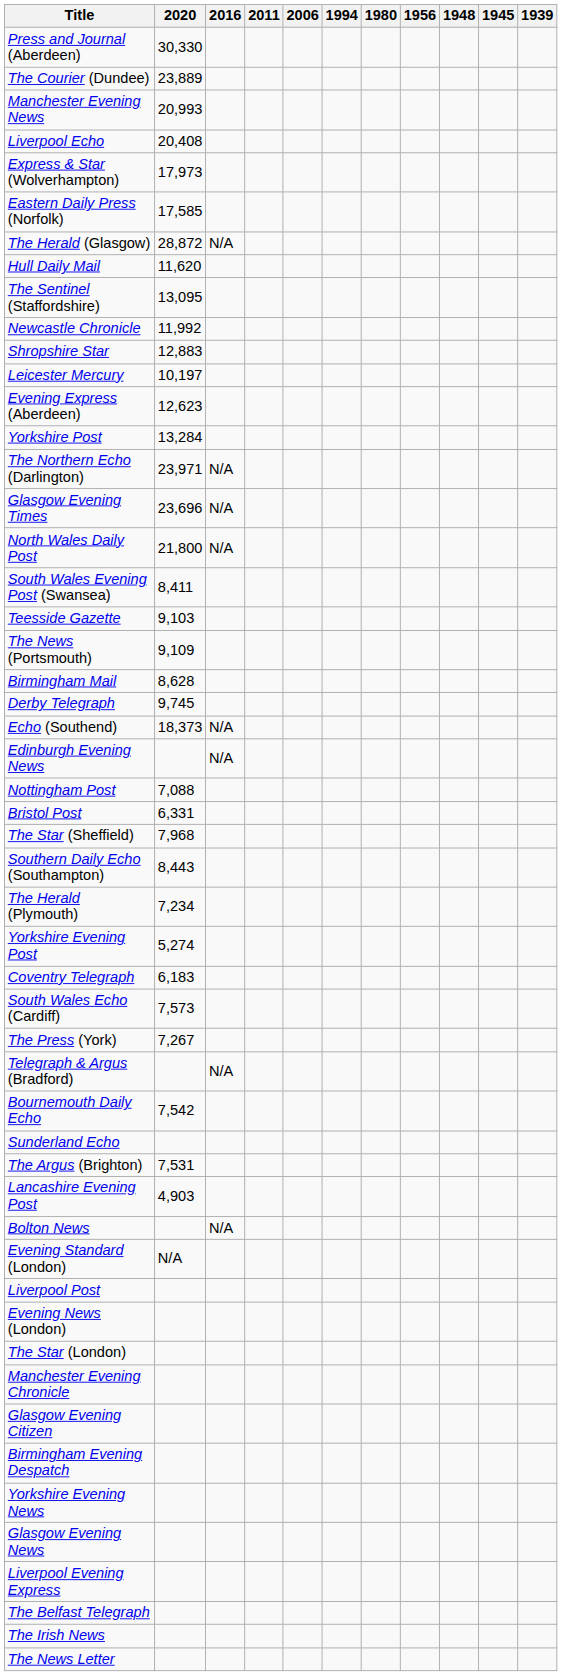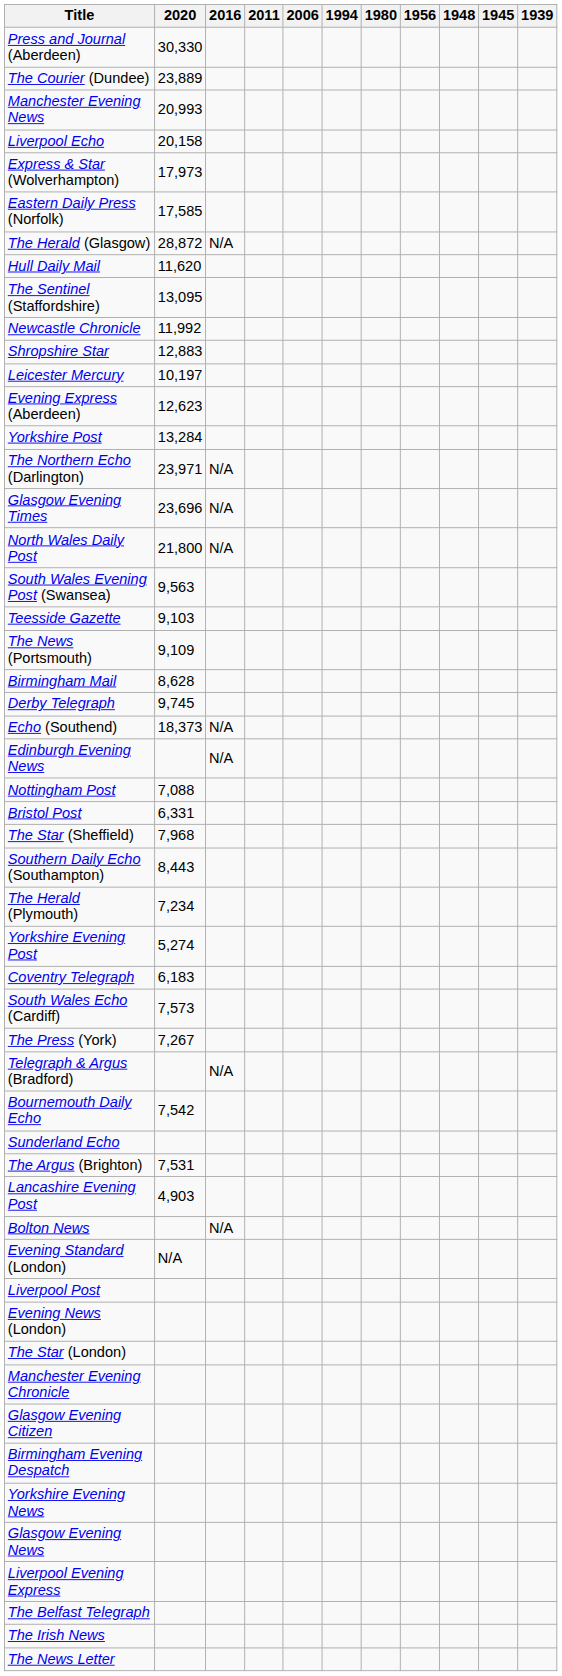 <table class="wikitable sortable">
 <tr>
 <th>Title</th>
 <th>2020</th>
 <th>2016</th>
 <th>2011</th>
 <th>2006</th>
 <th>1994</th>
 <th>1980</th>
 <th>1956</th>
 <th>1948</th>
 <th>1945</th>
 <th>1939</th>
 </tr>
 <tr>
 <td><em><a href='#'>Press and Journal</a></em> (Aberdeen)</td>
 <td>30,330</td>
 <td></td>
 <td></td>
 <td></td>
 <td></td>
 <td></td>
 <td></td>
 <td></td>
 <td></td>
 <td></td>
 </tr>
 <tr>
 <td><em><a href='#'>The Courier</a></em> (Dundee)</td>
 <td>23,889</td>
 <td></td>
 <td></td>
 <td></td>
 <td></td>
 <td></td>
 <td></td>
 <td></td>
 <td></td>
 <td></td>
 </tr>
 <tr>
 <td><em><a href='#'>Manchester Evening News</a></em></td>
 <td>20,993</td>
 <td></td>
 <td></td>
 <td></td>
 <td></td>
 <td></td>
 <td></td>
 <td></td>
 <td></td>
 <td></td>
 </tr>
 <tr>
 <td><em><a href='#'>Liverpool Echo</a></em></td>
-<td>20,408</td>
+<td>20,158</td>
 <td></td>
 <td></td>
 <td></td>
 <td></td>
 <td></td>
 <td></td>
 <td></td>
 <td></td>
 <td></td>
 </tr>
 <tr>
 <td><em><a href='#'>Express & Star</a></em> (Wolverhampton)</td>
 <td>17,973</td>
 <td></td>
 <td></td>
 <td></td>
 <td></td>
 <td></td>
 <td></td>
 <td></td>
 <td></td>
 <td></td>
 </tr>
 <tr>
 <td><em><a href='#'>Eastern Daily Press</a></em> (Norfolk)</td>
 <td>17,585</td>
 <td></td>
 <td></td>
 <td></td>
 <td></td>
 <td></td>
 <td></td>
 <td></td>
 <td></td>
 <td></td>
 </tr>
 <tr>
 <td><em><a href='#'>The Herald</a></em> (Glasgow)</td>
 <td>28,872</td>
 <td>N/A</td>
 <td></td>
 <td></td>
 <td></td>
 <td></td>
 <td></td>
 <td></td>
 <td></td>
 <td></td>
 </tr>
 <tr>
 <td><em><a href='#'>Hull Daily Mail</a></em></td>
 <td>11,620</td>
 <td></td>
 <td></td>
 <td></td>
 <td></td>
 <td></td>
 <td></td>
 <td></td>
 <td></td>
 <td></td>
 </tr>
 <tr>
 <td><em><a href='#'>The Sentinel</a></em> (Staffordshire)</td>
 <td>13,095</td>
 <td></td>
 <td></td>
 <td></td>
 <td></td>
 <td></td>
 <td></td>
 <td></td>
 <td></td>
 <td></td>
 </tr>
 <tr>
 <td><em><a href='#'>Newcastle Chronicle</a></em></td>
 <td>11,992</td>
 <td></td>
 <td></td>
 <td></td>
 <td></td>
 <td></td>
 <td></td>
 <td></td>
 <td></td>
 <td></td>
 </tr>
 <tr>
 <td><em><a href='#'>Shropshire Star</a></em></td>
 <td>12,883</td>
 <td></td>
 <td></td>
 <td></td>
 <td></td>
 <td></td>
 <td></td>
 <td></td>
 <td></td>
 <td></td>
 </tr>
 <tr>
 <td><em><a href='#'>Leicester Mercury</a></em></td>
 <td>10,197</td>
 <td></td>
 <td></td>
 <td></td>
 <td></td>
 <td></td>
 <td></td>
 <td></td>
 <td></td>
 <td></td>
 </tr>
 <tr>
 <td><em><a href='#'>Evening Express</a></em> (Aberdeen)</td>
 <td>12,623</td>
 <td></td>
 <td></td>
 <td></td>
 <td></td>
 <td></td>
 <td></td>
 <td></td>
 <td></td>
 <td></td>
 </tr>
 <tr>
 <td><em><a href='#'>Yorkshire Post</a></em></td>
 <td>13,284</td>
 <td></td>
 <td></td>
 <td></td>
 <td></td>
 <td></td>
 <td></td>
 <td></td>
 <td></td>
 <td></td>
 </tr>
 <tr>
 <td><em><a href='#'>The Northern Echo</a></em> (Darlington)</td>
 <td>23,971</td>
 <td>N/A</td>
 <td></td>
 <td></td>
 <td></td>
 <td></td>
 <td></td>
 <td></td>
 <td></td>
 <td></td>
 </tr>
 <tr>
 <td><em><a href='#'>Glasgow Evening Times</a></em></td>
 <td>23,696</td>
 <td>N/A</td>
 <td></td>
 <td></td>
 <td></td>
 <td></td>
 <td></td>
 <td></td>
 <td></td>
 <td></td>
 </tr>
 <tr>
 <td><em><a href='#'>North Wales Daily Post</a></em></td>
 <td>21,800</td>
 <td>N/A</td>
 <td></td>
 <td></td>
 <td></td>
 <td></td>
 <td></td>
 <td></td>
 <td></td>
 <td></td>
 </tr>
 <tr>
 <td><em><a href='#'>South Wales Evening Post</a></em> (Swansea)</td>
-<td>8,411</td>
+<td>9,563</td>
 <td></td>
 <td></td>
 <td></td>
 <td></td>
 <td></td>
 <td></td>
 <td></td>
 <td></td>
 <td></td>
 </tr>
 <tr>
 <td><em><a href='#'>Teesside Gazette</a></em></td>
 <td>9,103</td>
 <td></td>
 <td></td>
 <td></td>
 <td></td>
 <td></td>
 <td></td>
 <td></td>
 <td></td>
 <td></td>
 </tr>
 <tr>
 <td><em><a href='#'>The News</a></em> (Portsmouth)</td>
 <td>9,109</td>
 <td></td>
 <td></td>
 <td></td>
 <td></td>
 <td></td>
 <td></td>
 <td></td>
 <td></td>
 <td></td>
 </tr>
 <tr>
 <td><em><a href='#'>Birmingham Mail</a></em></td>
 <td>8,628</td>
 <td></td>
 <td></td>
 <td></td>
 <td></td>
 <td></td>
 <td></td>
 <td></td>
 <td></td>
 <td></td>
 </tr>
 <tr>
 <td><em><a href='#'>Derby Telegraph</a></em></td>
 <td>9,745</td>
 <td></td>
 <td></td>
 <td></td>
 <td></td>
 <td></td>
 <td></td>
 <td></td>
 <td></td>
 <td></td>
 </tr>
 <tr>
 <td><em><a href='#'>Echo</a></em> (Southend)</td>
 <td>18,373</td>
 <td>N/A</td>
 <td></td>
 <td></td>
 <td></td>
 <td></td>
 <td></td>
 <td></td>
 <td></td>
 <td></td>
 </tr>
 <tr>
 <td><em><a href='#'>Edinburgh Evening News</a></em></td>
 <td></td>
 <td>N/A</td>
 <td></td>
 <td></td>
 <td></td>
 <td></td>
 <td></td>
 <td></td>
 <td></td>
 <td></td>
 </tr>
 <tr>
 <td><em><a href='#'>Nottingham Post</a></em></td>
 <td>7,088</td>
 <td></td>
 <td></td>
 <td></td>
 <td></td>
 <td></td>
 <td></td>
 <td></td>
 <td></td>
 <td></td>
 </tr>
 <tr>
 <td><em><a href='#'>Bristol Post</a></em></td>
 <td>6,331</td>
 <td></td>
 <td></td>
 <td></td>
 <td></td>
 <td></td>
 <td></td>
 <td></td>
 <td></td>
 <td></td>
 </tr>
 <tr>
 <td><em><a href='#'>The Star</a></em> (Sheffield)</td>
 <td>7,968</td>
 <td></td>
 <td></td>
 <td></td>
 <td></td>
 <td></td>
 <td></td>
 <td></td>
 <td></td>
 <td></td>
 </tr>
 <tr>
 <td><em><a href='#'>Southern Daily Echo</a></em> (Southampton)</td>
 <td>8,443</td>
 <td></td>
 <td></td>
 <td></td>
 <td></td>
 <td></td>
 <td></td>
 <td></td>
 <td></td>
 <td></td>
 </tr>
 <tr>
 <td><em><a href='#'>The Herald</a></em> (Plymouth)</td>
 <td>7,234</td>
 <td></td>
 <td></td>
 <td></td>
 <td></td>
 <td></td>
 <td></td>
 <td></td>
 <td></td>
 <td></td>
 </tr>
 <tr>
 <td><em><a href='#'>Yorkshire Evening Post</a></em></td>
 <td>5,274</td>
 <td></td>
 <td></td>
 <td></td>
 <td></td>
 <td></td>
 <td></td>
 <td></td>
 <td></td>
 <td></td>
 </tr>
 <tr>
 <td><em><a href='#'>Coventry Telegraph</a></em></td>
 <td>6,183</td>
 <td></td>
 <td></td>
 <td></td>
 <td></td>
 <td></td>
 <td></td>
 <td></td>
 <td></td>
 <td></td>
 </tr>
 <tr>
 <td><em><a href='#'>South Wales Echo</a></em> (Cardiff)</td>
 <td>7,573</td>
 <td></td>
 <td></td>
 <td></td>
 <td></td>
 <td></td>
 <td></td>
 <td></td>
 <td></td>
 <td></td>
 </tr>
 <tr>
 <td><em><a href='#'>The Press</a></em> (York)</td>
 <td>7,267</td>
 <td></td>
 <td></td>
 <td></td>
 <td></td>
 <td></td>
 <td></td>
 <td></td>
 <td></td>
 <td></td>
 </tr>
 <tr>
 <td><em><a href='#'>Telegraph & Argus</a></em> (Bradford)</td>
 <td></td>
 <td>N/A</td>
 <td></td>
 <td></td>
 <td></td>
 <td></td>
 <td></td>
 <td></td>
 <td></td>
 <td></td>
 </tr>
 <tr>
 <td><em><a href='#'>Bournemouth Daily Echo</a></em></td>
 <td>7,542</td>
 <td></td>
 <td></td>
 <td></td>
 <td></td>
 <td></td>
 <td></td>
 <td></td>
 <td></td>
 <td></td>
 </tr>
 <tr>
 <td><em><a href='#'>Sunderland Echo</a></em></td>
 <td></td>
 <td></td>
 <td></td>
 <td></td>
 <td></td>
 <td></td>
 <td></td>
 <td></td>
 <td></td>
 <td></td>
 </tr>
 <tr>
 <td><em><a href='#'>The Argus</a></em> (Brighton)</td>
 <td>7,531</td>
 <td></td>
 <td></td>
 <td></td>
 <td></td>
 <td></td>
 <td></td>
 <td></td>
 <td></td>
 <td></td>
 </tr>
 <tr>
 <td><em><a href='#'>Lancashire Evening Post</a></em></td>
 <td>4,903</td>
 <td></td>
 <td></td>
 <td></td>
 <td></td>
 <td></td>
 <td></td>
 <td></td>
 <td></td>
 <td></td>
 </tr>
 <tr>
 <td><em><a href='#'>Bolton News</a></em></td>
 <td></td>
 <td>N/A</td>
 <td></td>
 <td></td>
 <td></td>
 <td></td>
 <td></td>
 <td></td>
 <td></td>
 <td></td>
 </tr>
 <tr>
 <td><em><a href='#'>Evening Standard</a></em> (London)</td>
 <td>N/A</td>
 <td></td>
 <td></td>
 <td></td>
 <td></td>
 <td></td>
 <td></td>
 <td></td>
 <td></td>
 <td></td>
 </tr>
 <tr>
 <td><em><a href='#'>Liverpool Post</a></em></td>
 <td></td>
 <td></td>
 <td></td>
 <td></td>
 <td></td>
 <td></td>
 <td></td>
 <td></td>
 <td></td>
 <td></td>
 </tr>
 <tr>
 <td><em><a href='#'>Evening News</a></em> (London)</td>
 <td></td>
 <td></td>
 <td></td>
 <td></td>
 <td></td>
 <td></td>
 <td></td>
 <td></td>
 <td></td>
 <td></td>
 </tr>
 <tr>
 <td><em><a href='#'>The Star</a></em> (London)</td>
 <td></td>
 <td></td>
 <td></td>
 <td></td>
 <td></td>
 <td></td>
 <td></td>
 <td></td>
 <td></td>
 <td></td>
 </tr>
 <tr>
 <td><em><a href='#'>Manchester Evening Chronicle</a></em></td>
 <td></td>
 <td></td>
 <td></td>
 <td></td>
 <td></td>
 <td></td>
 <td></td>
 <td></td>
 <td></td>
 <td></td>
 </tr>
 <tr>
 <td><em><a href='#'>Glasgow Evening Citizen</a></em></td>
 <td></td>
 <td></td>
 <td></td>
 <td></td>
 <td></td>
 <td></td>
 <td></td>
 <td></td>
 <td></td>
 <td></td>
 </tr>
 <tr>
 <td><em><a href='#'>Birmingham Evening Despatch</a></em></td>
 <td></td>
 <td></td>
 <td></td>
 <td></td>
 <td></td>
 <td></td>
 <td></td>
 <td></td>
 <td></td>
 <td></td>
 </tr>
 <tr>
 <td><em><a href='#'>Yorkshire Evening News</a></em></td>
 <td></td>
 <td></td>
 <td></td>
 <td></td>
 <td></td>
 <td></td>
 <td></td>
 <td></td>
 <td></td>
 <td></td>
 </tr>
 <tr>
 <td><em><a href='#'>Glasgow Evening News</a></em></td>
 <td></td>
 <td></td>
 <td></td>
 <td></td>
 <td></td>
 <td></td>
 <td></td>
 <td></td>
 <td></td>
 <td></td>
 </tr>
 <tr>
 <td><em><a href='#'>Liverpool Evening Express</a></em></td>
 <td></td>
 <td></td>
 <td></td>
 <td></td>
 <td></td>
 <td></td>
 <td></td>
 <td></td>
 <td></td>
 <td></td>
 </tr>
 <tr>
 <td><em><a href='#'>The Belfast Telegraph</a></em></td>
 <td></td>
 <td></td>
 <td></td>
 <td></td>
 <td></td>
 <td></td>
 <td></td>
 <td></td>
 <td></td>
 <td></td>
 </tr>
 <tr>
 <td><em><a href='#'>The Irish News</a></em></td>
 <td></td>
 <td></td>
 <td></td>
 <td></td>
 <td></td>
 <td></td>
 <td></td>
 <td></td>
 <td></td>
 <td></td>
 </tr>
 <tr>
 <td><em><a href='#'>The News Letter</a></em></td>
 <td></td>
 <td></td>
 <td></td>
 <td></td>
 <td></td>
 <td></td>
 <td></td>
 <td></td>
 <td></td>
 <td></td>
 </tr>
 </table>
